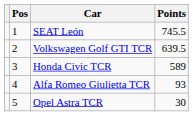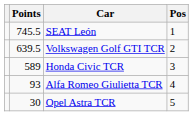 <table class="wikitable" style="font-size: 95%;">
 <tr>
 <th></th>
+<th>Points</th>
+<th>Car</th>
 <th>Pos</th>
-<th>Car</th>
-<th>Points</th>
 </tr>
 <tr>
 <td align="left"></td>
+<td align="right">745.5</td>
+<td><a href='#'>SEAT León</a></td>
 <td>1</td>
-<td><a href='#'>SEAT León</a></td>
-<td align="right">745.5</td>
 </tr>
 <tr>
 <td align="left"></td>
+<td align="right">639.5</td>
+<td><a href='#'>Volkswagen Golf GTI TCR</a></td>
 <td>2</td>
-<td><a href='#'>Volkswagen Golf GTI TCR</a></td>
-<td align="right">639.5</td>
 </tr>
 <tr>
 <td align="left"></td>
+<td align="right">589</td>
+<td><a href='#'>Honda Civic TCR</a></td>
 <td>3</td>
-<td><a href='#'>Honda Civic TCR</a></td>
-<td align="right">589</td>
 </tr>
 <tr>
 <td align="left"></td>
+<td align="right">93</td>
+<td><a href='#'>Alfa Romeo Giulietta TCR</a></td>
 <td>4</td>
-<td><a href='#'>Alfa Romeo Giulietta TCR</a></td>
-<td align="right">93</td>
 </tr>
 <tr>
 <td align="left"></td>
+<td align="right">30</td>
+<td><a href='#'>Opel Astra TCR</a></td>
 <td>5</td>
-<td><a href='#'>Opel Astra TCR</a></td>
-<td align="right">30</td>
 </tr>
 </table>
